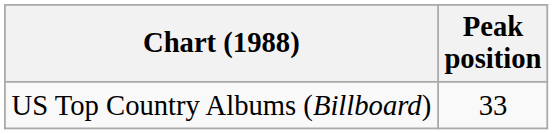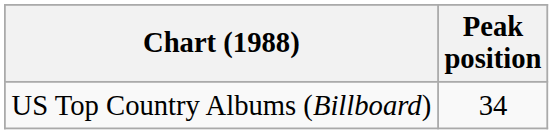 <table class="wikitable">
 <tr>
 <th>Chart (1988)</th>
 <th>Peak<br>position</th>
 </tr>
 <tr>
 <td>US Top Country Albums (<em>Billboard</em>)</td>
-<td style="text-align:center;">33</td>
+<td style="text-align:center;">34</td>
 </tr>
 </table>
